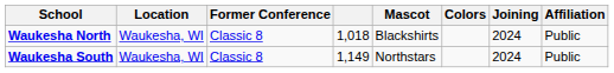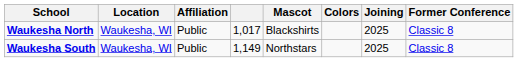 <table class="wikitable sortable">
 <tr>
 <th>School</th>
 <th>Location</th>
-<th>Former Conference</th>
+<th>Affiliation</th>
 <th></th>
 <th>Mascot</th>
 <th>Colors</th>
 <th>Joining</th>
-<th>Affiliation</th>
+<th>Former Conference</th>
 </tr>
 <tr>
 <td><a href='#'><strong>Waukesha North</strong></a></td>
 <td><a href='#'>Waukesha, WI</a></td>
-<td><a href='#'>Classic 8</a></td>
-<td>1,018</td>
+<td>Public</td>
+<td>1,017</td>
 <td>Blackshirts</td>
 <td> </td>
-<td>2024</td>
-<td>Public</td>
+<td>2025</td>
+<td><a href='#'>Classic 8</a></td>
 </tr>
 <tr>
 <td><a href='#'><strong>Waukesha South</strong></a></td>
 <td><a href='#'>Waukesha, WI</a></td>
-<td><a href='#'>Classic 8</a></td>
+<td>Public</td>
 <td>1,149</td>
 <td>Northstars</td>
 <td> </td>
-<td>2024</td>
-<td>Public</td>
+<td>2025</td>
+<td><a href='#'>Classic 8</a></td>
 </tr>
 </table>
